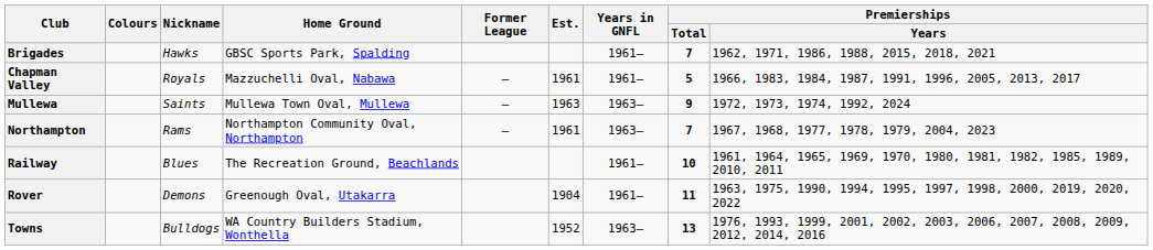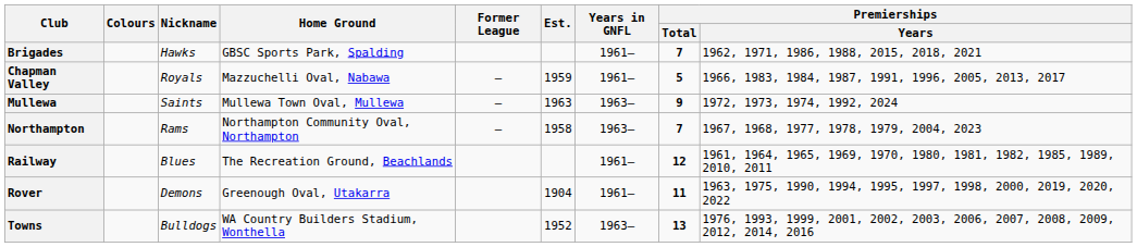 <table class="wikitable sortable" style="text-align:center; width:100%">
 <tr>
 <th rowspan="2">Club</th>
 <th rowspan="2">Colours</th>
 <th rowspan="2">Nickname</th>
 <th rowspan="2">Home Ground</th>
 <th rowspan="2">Former League</th>
 <th rowspan="2">Est.</th>
 <th rowspan="2">Years in GNFL</th>
 <th colspan="2">Premierships</th>
 </tr>
 <tr>
 <th>Total</th>
 <th>Years</th>
 </tr>
 <tr>
 <th style="text-align:left">Brigades</th>
 <td></td>
 <td align="left"><em>Hawks</em></td>
 <td align="left">GBSC Sports Park, <a href='#'>Spalding</a></td>
 <td></td>
 <td></td>
 <td>1961–</td>
 <td><strong>7</strong></td>
 <td align="left">1962, 1971, 1986, 1988, 2015, 2018, 2021</td>
 </tr>
 <tr>
 <th style="text-align:left">Chapman Valley</th>
 <td></td>
 <td align="left"><em>Royals</em></td>
 <td align="left">Mazzuchelli Oval, <a href='#'>Nabawa</a></td>
 <td>–</td>
-<td>1961</td>
+<td>1959</td>
 <td>1961–</td>
 <td><strong>5</strong></td>
 <td align="left">1966, 1983, 1984, 1987, 1991, 1996, 2005, 2013, 2017</td>
 </tr>
 <tr>
 <th style="text-align:left">Mullewa</th>
 <td></td>
 <td align="left"><em>Saints</em></td>
 <td align="left">Mullewa Town Oval, <a href='#'>Mullewa</a></td>
 <td>–</td>
 <td>1963</td>
 <td>1963–</td>
 <td><strong>9</strong></td>
 <td align="left">1972, 1973, 1974, 1992, 2024</td>
 </tr>
 <tr>
 <th style="text-align:left">Northampton</th>
 <td></td>
 <td align="left"><em>Rams</em></td>
 <td align="left">Northampton Community Oval, <a href='#'>Northampton</a></td>
 <td>–</td>
-<td>1961</td>
+<td>1958</td>
 <td>1963–</td>
 <td><strong>7</strong></td>
 <td align="left">1967, 1968, 1977, 1978, 1979, 2004, 2023</td>
 </tr>
 <tr>
 <th style="text-align:left">Railway</th>
 <td></td>
 <td align="left"><em>Blues</em></td>
 <td align="left">The Recreation Ground, <a href='#'>Beachlands</a></td>
 <td></td>
 <td></td>
 <td>1961–</td>
-<td><strong>10</strong></td>
+<td><strong>12</strong></td>
 <td align="left">1961, 1964, 1965, 1969, 1970, 1980, 1981, 1982, 1985, 1989, 2010, 2011</td>
 </tr>
 <tr>
 <th style="text-align:left">Rover</th>
 <td></td>
 <td align="left"><em>Demons</em></td>
 <td align="left">Greenough Oval, <a href='#'>Utakarra</a></td>
 <td></td>
 <td>1904</td>
 <td>1961–</td>
 <td><strong>11</strong></td>
 <td align="left">1963, 1975, 1990, 1994, 1995, 1997, 1998, 2000, 2019, 2020, 2022</td>
 </tr>
 <tr>
 <th style="text-align:left">Towns</th>
 <td></td>
 <td align="left"><em>Bulldogs</em></td>
 <td align="left">WA Country Builders Stadium, <a href='#'>Wonthella</a></td>
 <td></td>
 <td>1952</td>
 <td>1963–</td>
 <td><strong>13</strong></td>
 <td align="left">1976, 1993, 1999, 2001, 2002, 2003, 2006, 2007, 2008, 2009, 2012, 2014, 2016</td>
 </tr>
 </table>
